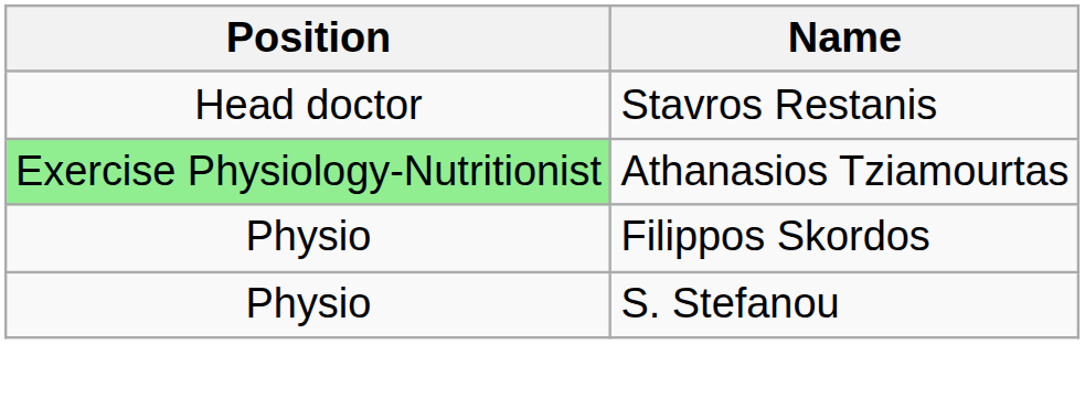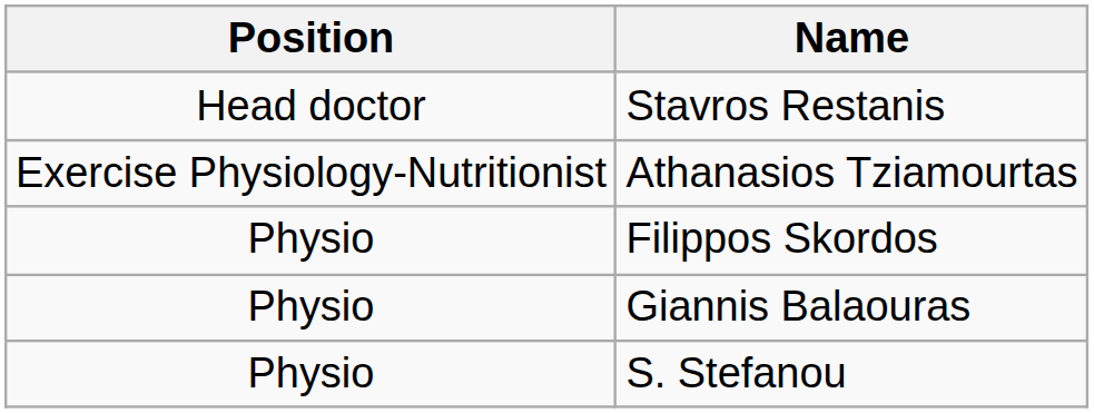 <table class="wikitable" style="text-align: center;">
 <tr>
 <th>Position</th>
 <th>Name</th>
 </tr>
 <tr>
 <td>Head doctor</td>
 <td style="text-align:left;">Stavros Restanis</td>
 </tr>
 <tr>
-<td style="background: lightgreen;">Exercise Physiology-Nutritionist</td>
+<td>Exercise Physiology-Nutritionist</td>
 <td>Athanasios Tziamourtas</td>
 </tr>
 <tr>
 <td>Physio</td>
 <td style="text-align:left;">Filippos Skordos</td>
 </tr>
 <tr>
 <td>Physio</td>
+<td style="text-align:left;">Giannis Balaouras</td>
+</tr>
+<tr>
+<td>Physio</td>
 <td style="text-align:left;">S. Stefanou</td>
 </tr>
 </table>
